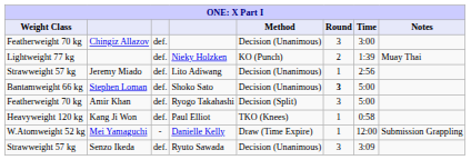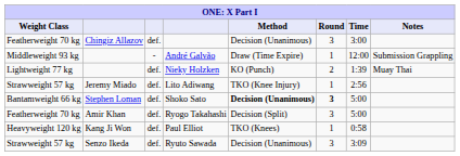 <table class="wikitable" style="font-size: 80%;">
 <tr>
 <th colspan="8" style="background-color: #ccf; color: #000080; text-align: center;"><strong>ONE: X Part I</strong></th>
 </tr>
 <tr>
 <th colspan="1" style="background-color: #E6E8FA; color: #000000; text-align: center;">Weight Class</th>
 <th colspan="1" style="background-color: #E6E8FA; color: #000000; text-align: center;"></th>
 <th colspan="1" style="background-color: #E6E8FA; color: #000000; text-align: center;"></th>
 <th colspan="1" style="background-color: #E6E8FA; color: #000000; text-align: center;"></th>
 <th colspan="1" style="background-color: #E6E8FA; color: #000000; text-align: center;">Method</th>
 <th colspan="1" style="background-color: #E6E8FA; color: #000000; text-align: center;">Round</th>
 <th colspan="1" style="background-color: #E6E8FA; color: #000000; text-align: center;">Time</th>
 <th colspan="1" style="background-color: #E6E8FA; color: #000000; text-align: center;">Notes</th>
 </tr>
 <tr>
 <td>Featherweight 70 kg</td>
 <td> <a href='#'>Chingiz Allazov</a></td>
 <td>def.</td>
 <td></td>
 <td>Decision (Unanimous)</td>
 <td align=center>3</td>
 <td align=center>3:00</td>
 <td></td>
 </tr>
 <tr>
+<td>Middleweight 93 kg</td>
+<td></td>
+<td align=center>-</td>
+<td> <a href='#'>André Galvão</a></td>
+<td>Draw (Time Expire)</td>
+<td align=center>1</td>
+<td align=center>12:00</td>
+<td>Submission Grappling</td>
+</tr>
+<tr>
 <td>Lightweight 77 kg</td>
 <td></td>
 <td>def.</td>
 <td> <a href='#'>Nieky Holzken</a></td>
 <td>KO (Punch)</td>
 <td align=center>2</td>
 <td align=center>1:39</td>
 <td>Muay Thai</td>
 </tr>
 <tr>
 <td>Strawweight 57 kg</td>
 <td> Jeremy Miado</td>
 <td>def.</td>
 <td> Lito Adiwang</td>
-<td>Decision (Unanimous)</td>
+<td>TKO (Knee Injury)</td>
 <td align=center>1</td>
 <td align=center>2:56</td>
 <td></td>
 </tr>
 <tr>
 <td>Bantamweight 66 kg</td>
 <td> <a href='#'>Stephen Loman</a></td>
 <td>def.</td>
 <td> Shoko Sato</td>
-<td>Decision (Unanimous)</td>
+<td><strong>Decision (Unanimous)</strong></td>
 <td align=center><strong>3</strong></td>
 <td align=center>5:00</td>
 <td></td>
 </tr>
 <tr>
 <td>Featherweight 70 kg</td>
 <td> Amir Khan</td>
 <td>def.</td>
 <td> Ryogo Takahashi</td>
 <td>Decision (Split)</td>
 <td align=center>3</td>
 <td align=center>5:00</td>
 <td></td>
 </tr>
 <tr>
 <td>Heavyweight 120 kg</td>
 <td> Kang Ji Won</td>
 <td>def.</td>
 <td> Paul Elliot</td>
 <td>TKO (Knees)</td>
 <td align=center>1</td>
 <td align=center>0:58</td>
 <td></td>
 </tr>
 <tr>
-<td>W.Atomweight 52 kg</td>
-<td> <a href='#'>Mei Yamaguchi</a></td>
-<td align=center>-</td>
-<td> <a href='#'>Danielle Kelly</a></td>
-<td>Draw (Time Expire)</td>
-<td align=center>1</td>
-<td align=center>12:00</td>
-<td>Submission Grappling</td>
-</tr>
-<tr>
 <td>Strawweight 57 kg</td>
 <td> Senzo Ikeda</td>
 <td>def.</td>
 <td> Ryuto Sawada</td>
 <td>Decision (Unanimous)</td>
 <td align=center>3</td>
 <td align=center>3:09</td>
 <td></td>
 </tr>
 </table>
